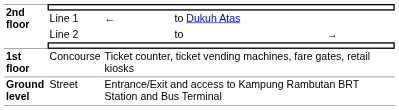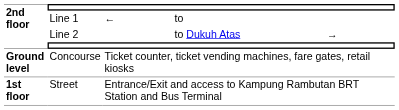 <table cellspacing="0" cellpadding="3" border="0">
 <tr>
 <td rowspan="4" width="60" valign="top" style="border-top:solid 1px gray;border-bottom:solid 1px gray;"><strong>2nd floor</strong></td>
 <td colspan="4" style="border-top:solid 2px black;border-right:solid 2px black;border-left:solid 2px black;border-bottom:solid 2px black;"><small></small></td>
 </tr>
 <tr>
 <td width="70">Line 1</td>
 <td width="100">← </td>
-<td valign="top"> to <a href='#'>Dukuh Atas</a></td>
+<td width="225" valign="top"> to </td>
 <td></td>
 </tr>
 <tr>
 <td>Line 2</td>
 <td></td>
-<td width="225" valign="top"> to </td>
+<td valign="top"> to <a href='#'>Dukuh Atas</a></td>
 <td width="100"> →</td>
 </tr>
 <tr>
 <td colspan="4" style="border:solid 2px black;"><small></small></td>
 </tr>
 <tr>
-<td valign="top" style="border-bottom:solid 1px gray;"><strong>1st floor</strong></td>
+<td valign="top" style="border-bottom:solid 1px gray;"><strong>Ground level</strong></td>
 <td valign="top" style="border-bottom:solid 1px gray;">Concourse</td>
 <td colspan="3" valign="top" style="border-bottom:solid 1px gray;">Ticket counter, ticket vending machines, fare gates, retail kiosks</td>
 </tr>
 <tr>
-<td valign="top" style="border-bottom:solid 1px gray;"><strong>Ground level</strong></td>
+<td valign="top" style="border-bottom:solid 1px gray;"><strong>1st floor</strong></td>
 <td valign="top" style="border-bottom:solid 1px gray;">Street</td>
 <td colspan="3" valign="top" style="border-bottom:solid 1px gray;">Entrance/Exit and access to Kampung Rambutan BRT Station and Bus Terminal</td>
 </tr>
 </table>
